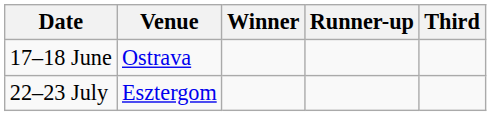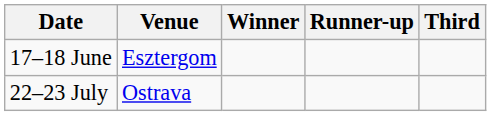 <table class="wikitable">
 <tr>
 <th>Date</th>
 <th>Venue</th>
 <th>Winner</th>
 <th>Runner-up</th>
 <th>Third</th>
 </tr>
 <tr>
 <td>17–18 June</td>
-<td> <a href='#'>Ostrava</a></td>
+<td> <a href='#'>Esztergom</a></td>
 <td></td>
 <td></td>
 <td></td>
 </tr>
 <tr>
 <td>22–23 July</td>
-<td> <a href='#'>Esztergom</a></td>
+<td> <a href='#'>Ostrava</a></td>
 <td></td>
 <td></td>
 <td></td>
 </tr>
 </table>
